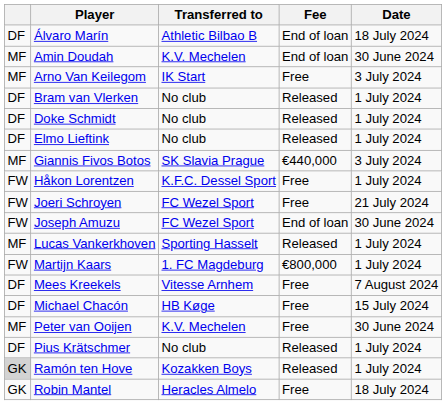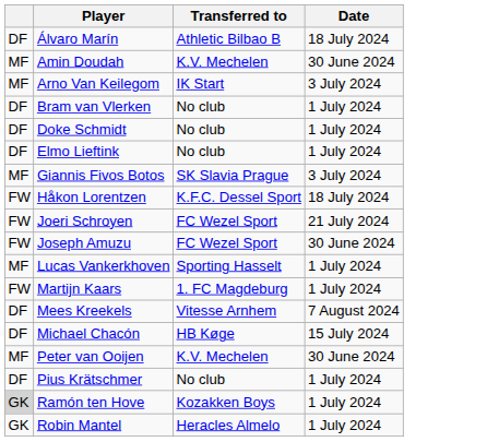 <table class="wikitable plainrowheaders sortable">
 <tr>
 <th></th>
 <th scope="col">Player</th>
 <th>Transferred to</th>
-<th>Fee</th>
 <th scope="col">Date</th>
 </tr>
 <tr>
 <td>DF</td>
 <td> <a href='#'>Álvaro Marín</a></td>
 <td> <a href='#'>Athletic Bilbao B</a></td>
-<td>End of loan</td>
 <td>18 July 2024</td>
 </tr>
 <tr>
 <td>MF</td>
 <td> <a href='#'>Amin Doudah</a></td>
 <td> <a href='#'>K.V. Mechelen</a></td>
-<td>End of loan</td>
 <td>30 June 2024</td>
 </tr>
 <tr>
 <td>MF</td>
 <td> <a href='#'>Arno Van Keilegom</a></td>
 <td> <a href='#'>IK Start</a></td>
-<td>Free</td>
 <td>3 July 2024</td>
 </tr>
 <tr>
 <td>DF</td>
 <td> <a href='#'>Bram van Vlerken</a></td>
 <td>No club</td>
-<td>Released</td>
 <td>1 July 2024</td>
 </tr>
 <tr>
 <td>DF</td>
 <td> <a href='#'>Doke Schmidt</a></td>
 <td>No club</td>
-<td>Released</td>
 <td>1 July 2024</td>
 </tr>
 <tr>
 <td>DF</td>
 <td> <a href='#'>Elmo Lieftink</a></td>
 <td>No club</td>
-<td>Released</td>
 <td>1 July 2024</td>
 </tr>
 <tr>
 <td>MF</td>
 <td> <a href='#'>Giannis Fivos Botos</a></td>
 <td> <a href='#'>SK Slavia Prague</a></td>
-<td>€440,000</td>
 <td>3 July 2024</td>
 </tr>
 <tr>
 <td>FW</td>
 <td> <a href='#'>Håkon Lorentzen</a></td>
 <td> <a href='#'>K.F.C. Dessel Sport</a></td>
-<td>Free</td>
-<td>1 July 2024</td>
+<td>18 July 2024</td>
 </tr>
 <tr>
 <td>FW</td>
 <td> <a href='#'>Joeri Schroyen</a></td>
 <td> <a href='#'>FC Wezel Sport</a></td>
-<td>Free</td>
 <td>21 July 2024</td>
 </tr>
 <tr>
 <td>FW</td>
 <td> <a href='#'>Joseph Amuzu</a></td>
 <td> <a href='#'>FC Wezel Sport</a></td>
-<td>End of loan</td>
 <td>30 June 2024</td>
 </tr>
 <tr>
 <td>MF</td>
 <td> <a href='#'>Lucas Vankerkhoven</a></td>
 <td> <a href='#'>Sporting Hasselt</a></td>
-<td>Released</td>
 <td>1 July 2024</td>
 </tr>
 <tr>
 <td>FW</td>
 <td> <a href='#'>Martijn Kaars</a></td>
 <td> <a href='#'>1. FC Magdeburg</a></td>
-<td>€800,000</td>
 <td>1 July 2024</td>
 </tr>
 <tr>
 <td>DF</td>
 <td> <a href='#'>Mees Kreekels</a></td>
 <td> <a href='#'>Vitesse Arnhem</a></td>
-<td>Free</td>
 <td>7 August 2024</td>
 </tr>
 <tr>
 <td>DF</td>
 <td> <a href='#'>Michael Chacón</a></td>
 <td> <a href='#'>HB Køge</a></td>
-<td>Free</td>
 <td>15 July 2024</td>
 </tr>
 <tr>
 <td>MF</td>
 <td> <a href='#'>Peter van Ooijen</a></td>
 <td> <a href='#'>K.V. Mechelen</a></td>
-<td>Free</td>
 <td>30 June 2024</td>
 </tr>
 <tr>
 <td>DF</td>
 <td> <a href='#'>Pius Krätschmer</a></td>
 <td>No club</td>
-<td>Released</td>
 <td>1 July 2024</td>
 </tr>
 <tr>
 <td style="background: lightgrey;">GK</td>
 <td> <a href='#'>Ramón ten Hove</a></td>
 <td> <a href='#'>Kozakken Boys</a></td>
-<td>Released</td>
 <td>1 July 2024</td>
 </tr>
 <tr>
 <td>GK</td>
 <td> <a href='#'>Robin Mantel</a></td>
 <td> <a href='#'>Heracles Almelo</a></td>
-<td>Free</td>
-<td>18 July 2024</td>
+<td>1 July 2024</td>
 </tr>
 </table>
